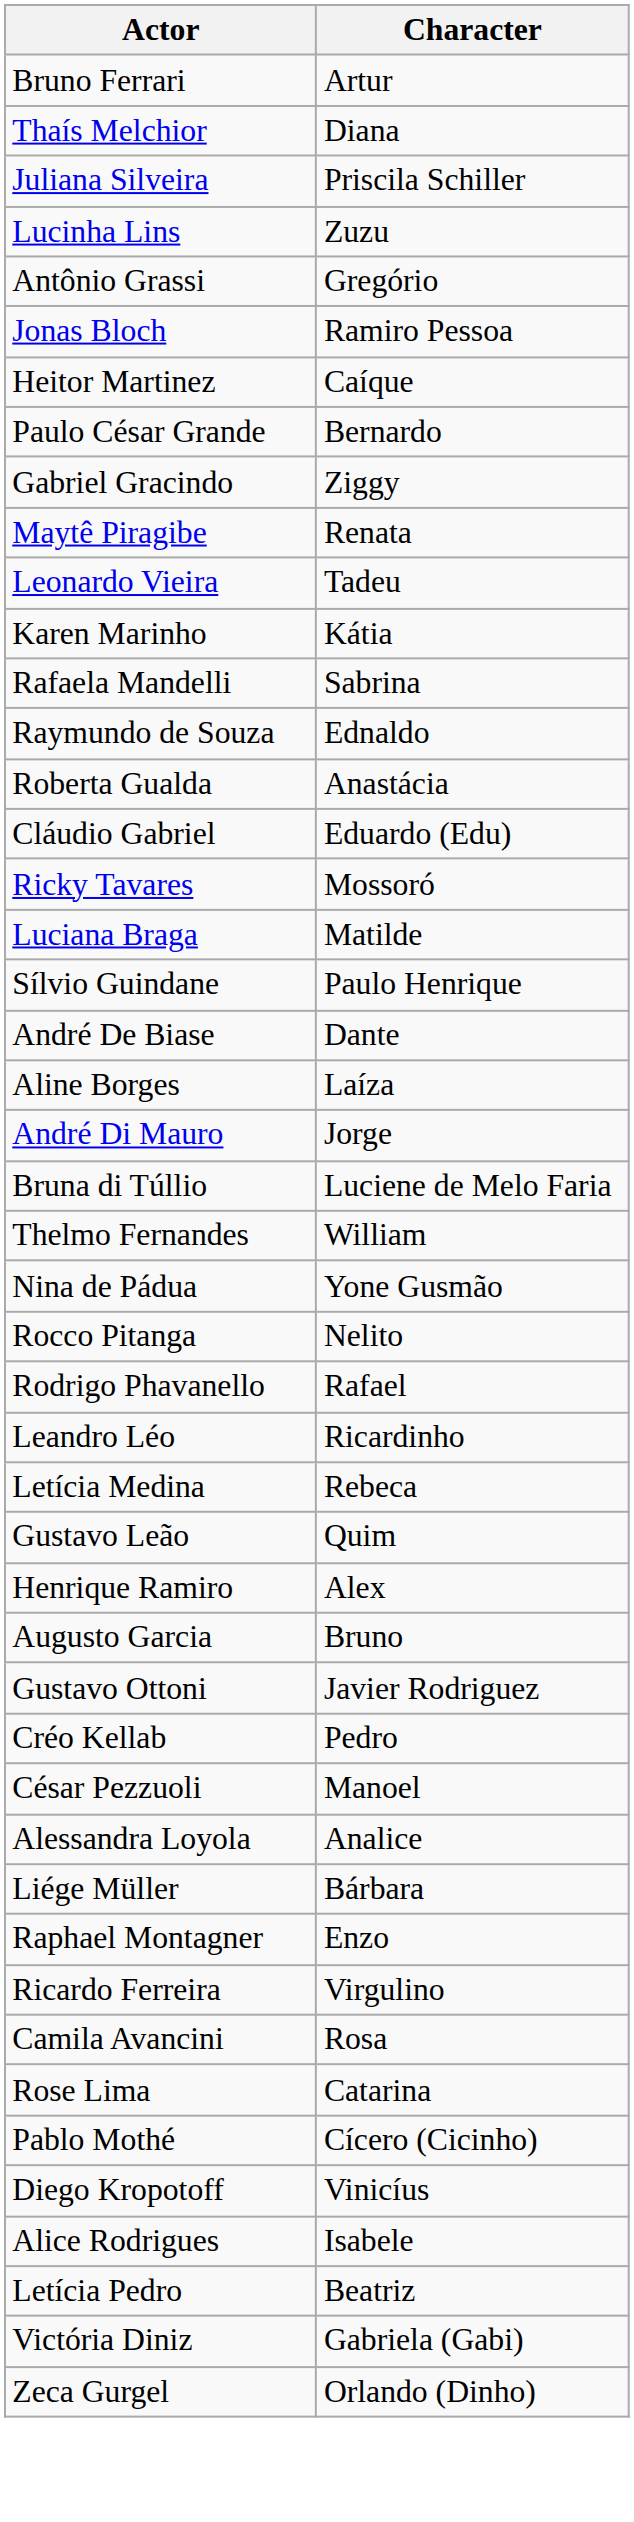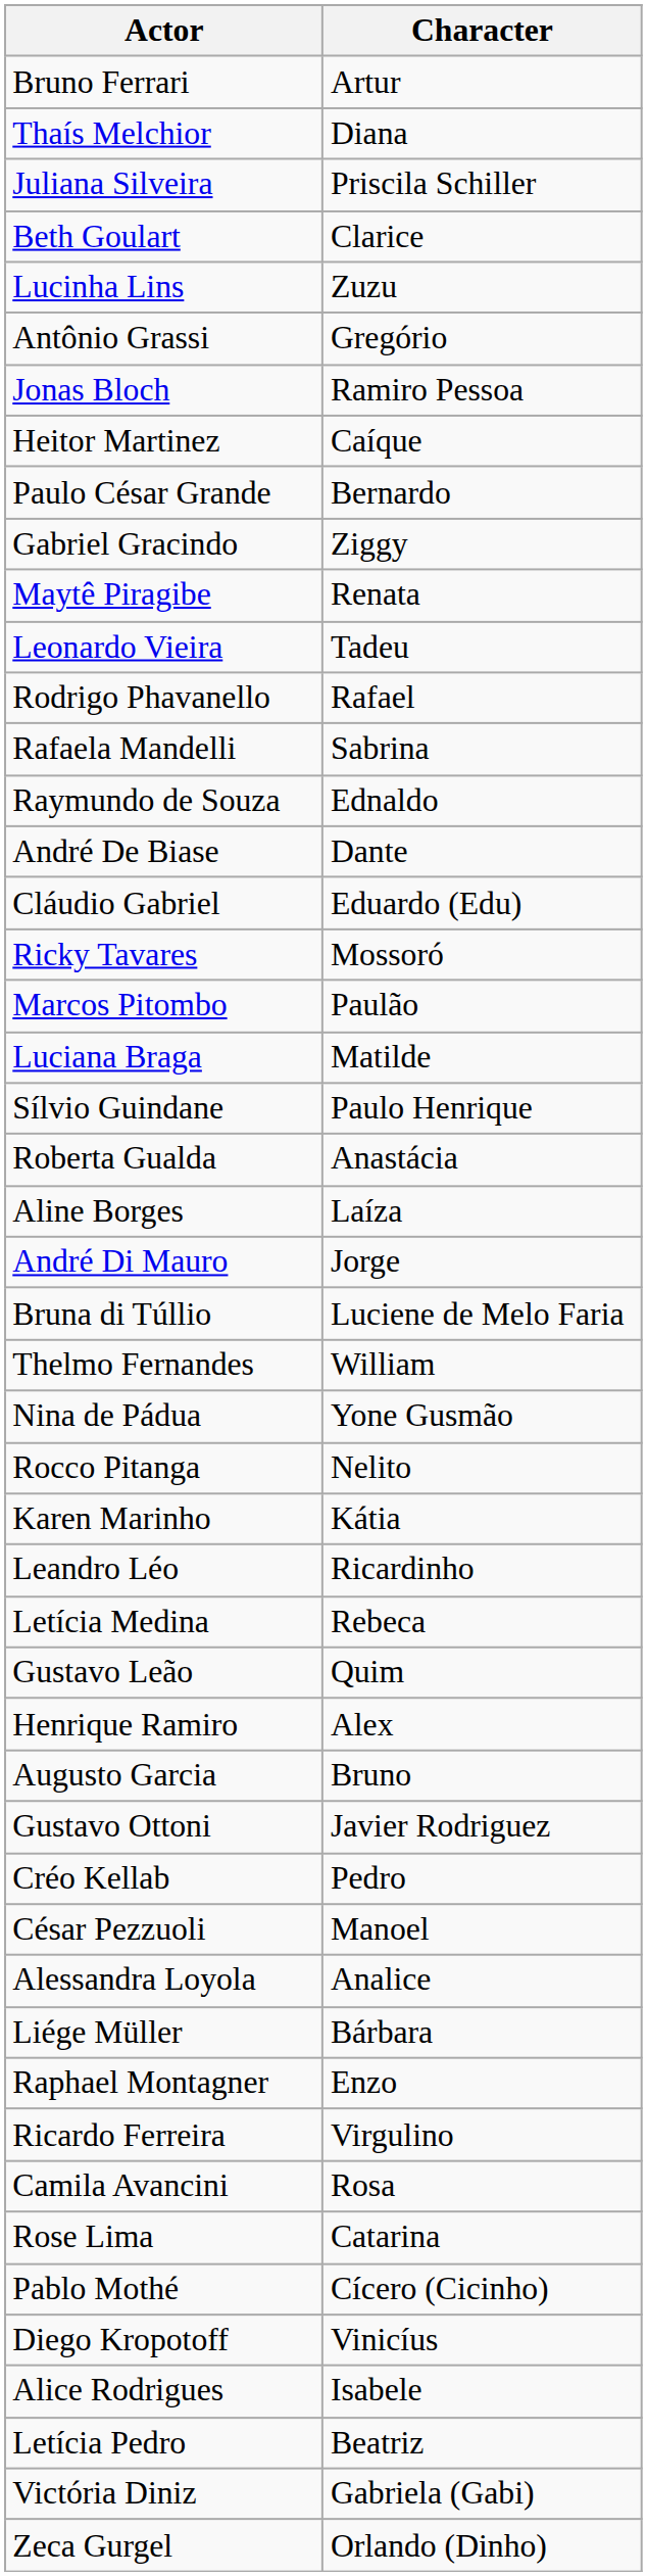 <table class="wikitable">
 <tr>
 <th width=150>Actor</th>
 <th width=150>Character</th>
 </tr>
 <tr>
 <td>Bruno Ferrari</td>
 <td>Artur</td>
 </tr>
 <tr>
 <td><a href='#'>Thaís Melchior</a></td>
 <td>Diana</td>
 </tr>
 <tr>
 <td><a href='#'>Juliana Silveira</a></td>
 <td>Priscila Schiller</td>
+</tr>
+<tr>
+<td><a href='#'>Beth Goulart</a></td>
+<td>Clarice</td>
 </tr>
 <tr>
 <td><a href='#'>Lucinha Lins</a></td>
 <td>Zuzu</td>
 </tr>
 <tr>
 <td>Antônio Grassi</td>
 <td>Gregório</td>
 </tr>
 <tr>
 <td><a href='#'>Jonas Bloch</a></td>
 <td>Ramiro Pessoa</td>
 </tr>
 <tr>
 <td>Heitor Martinez</td>
 <td>Caíque</td>
 </tr>
 <tr>
 <td>Paulo César Grande</td>
 <td>Bernardo</td>
 </tr>
 <tr>
 <td>Gabriel Gracindo</td>
 <td>Ziggy</td>
 </tr>
 <tr>
 <td><a href='#'>Maytê Piragibe</a></td>
 <td>Renata</td>
 </tr>
 <tr>
 <td><a href='#'>Leonardo Vieira</a></td>
 <td>Tadeu</td>
 </tr>
 <tr>
-<td>Karen Marinho</td>
-<td>Kátia</td>
+<td>Rodrigo Phavanello</td>
+<td>Rafael</td>
 </tr>
 <tr>
 <td>Rafaela Mandelli</td>
 <td>Sabrina</td>
 </tr>
 <tr>
 <td>Raymundo de Souza</td>
 <td>Ednaldo</td>
 </tr>
 <tr>
-<td>Roberta Gualda</td>
-<td>Anastácia</td>
+<td>André De Biase</td>
+<td>Dante</td>
 </tr>
 <tr>
 <td>Cláudio Gabriel</td>
 <td>Eduardo (Edu)</td>
 </tr>
 <tr>
 <td><a href='#'>Ricky Tavares</a></td>
 <td>Mossoró</td>
 </tr>
 <tr>
+<td><a href='#'>Marcos Pitombo</a></td>
+<td>Paulão</td>
+</tr>
+<tr>
 <td><a href='#'>Luciana Braga</a></td>
 <td>Matilde</td>
 </tr>
 <tr>
 <td>Sílvio Guindane</td>
 <td>Paulo Henrique</td>
 </tr>
 <tr>
-<td>André De Biase</td>
-<td>Dante</td>
+<td>Roberta Gualda</td>
+<td>Anastácia</td>
 </tr>
 <tr>
 <td>Aline Borges</td>
 <td>Laíza</td>
 </tr>
 <tr>
 <td><a href='#'>André Di Mauro</a></td>
 <td>Jorge</td>
 </tr>
 <tr>
 <td>Bruna di Túllio</td>
 <td>Luciene de Melo Faria</td>
 </tr>
 <tr>
 <td>Thelmo Fernandes</td>
 <td>William</td>
 </tr>
 <tr>
 <td>Nina de Pádua</td>
 <td>Yone Gusmão</td>
 </tr>
 <tr>
 <td>Rocco Pitanga</td>
 <td>Nelito</td>
 </tr>
 <tr>
-<td>Rodrigo Phavanello</td>
-<td>Rafael</td>
+<td>Karen Marinho</td>
+<td>Kátia</td>
 </tr>
 <tr>
 <td>Leandro Léo</td>
 <td>Ricardinho</td>
 </tr>
 <tr>
 <td>Letícia Medina</td>
 <td>Rebeca</td>
 </tr>
 <tr>
 <td>Gustavo Leão</td>
 <td>Quim</td>
 </tr>
 <tr>
 <td>Henrique Ramiro</td>
 <td>Alex</td>
 </tr>
 <tr>
 <td>Augusto Garcia</td>
 <td>Bruno</td>
 </tr>
 <tr>
 <td>Gustavo Ottoni</td>
 <td>Javier Rodriguez</td>
 </tr>
 <tr>
 <td>Créo Kellab</td>
 <td>Pedro</td>
 </tr>
 <tr>
 <td>César Pezzuoli</td>
 <td>Manoel</td>
 </tr>
 <tr>
 <td>Alessandra Loyola</td>
 <td>Analice</td>
 </tr>
 <tr>
 <td>Liége Müller</td>
 <td>Bárbara</td>
 </tr>
 <tr>
 <td>Raphael Montagner</td>
 <td>Enzo</td>
 </tr>
 <tr>
 <td>Ricardo Ferreira</td>
 <td>Virgulino</td>
 </tr>
 <tr>
 <td>Camila Avancini</td>
 <td>Rosa</td>
 </tr>
 <tr>
 <td>Rose Lima</td>
 <td>Catarina</td>
 </tr>
 <tr>
 <td>Pablo Mothé</td>
 <td>Cícero (Cicinho)</td>
 </tr>
 <tr>
 <td>Diego Kropotoff</td>
 <td>Vinicíus</td>
 </tr>
 <tr>
 <td>Alice Rodrigues</td>
 <td>Isabele</td>
 </tr>
 <tr>
 <td>Letícia Pedro</td>
 <td>Beatriz</td>
 </tr>
 <tr>
 <td>Victória Diniz</td>
 <td>Gabriela (Gabi)</td>
 </tr>
 <tr>
 <td>Zeca Gurgel</td>
 <td>Orlando (Dinho)</td>
 </tr>
 </table>
